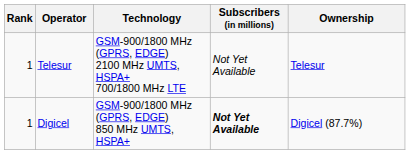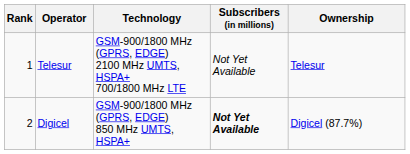 <table class="wikitable">
 <tr>
 <th style="width:3%;">Rank</th>
 <th style="width:15%;">Operator</th>
 <th style="width:30%;">Technology</th>
 <th style="width:20%;">Subscribers<br><small>(in millions)</small></th>
 <th style="width:32%;">Ownership</th>
 </tr>
 <tr>
 <td align=right>1</td>
 <td><a href='#'>Telesur</a></td>
 <td><a href='#'>GSM</a>-900/1800 MHz (<a href='#'>GPRS</a>, <a href='#'>EDGE</a>)<br>2100 MHz <a href='#'>UMTS</a>, <a href='#'>HSPA+</a><br>700/1800 MHz <a href='#'>LTE</a></td>
 <td><em>Not Yet Available</em></td>
 <td><a href='#'>Telesur</a></td>
 </tr>
 <tr>
-<td align=right>1</td>
+<td align=right>2</td>
 <td><a href='#'>Digicel</a></td>
 <td><a href='#'>GSM</a>-900/1800 MHz (<a href='#'>GPRS</a>, <a href='#'>EDGE</a>)<br>850 MHz <a href='#'>UMTS</a>, <a href='#'>HSPA+</a></td>
 <td><strong><em>Not Yet Available</em></strong></td>
 <td><a href='#'>Digicel</a> (87.7%)</td>
 </tr>
 </table>
